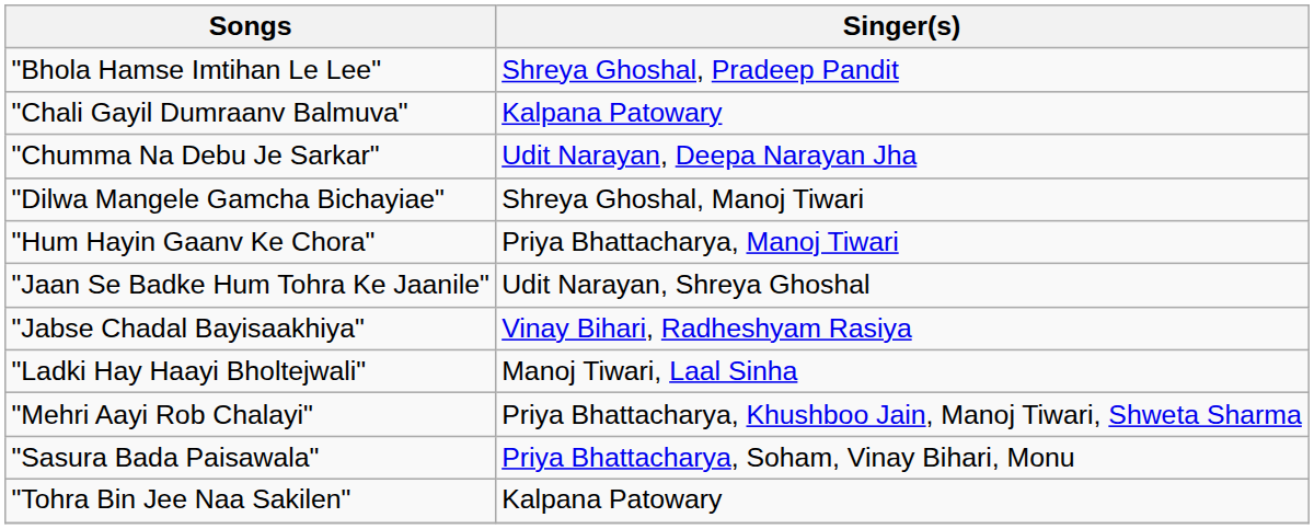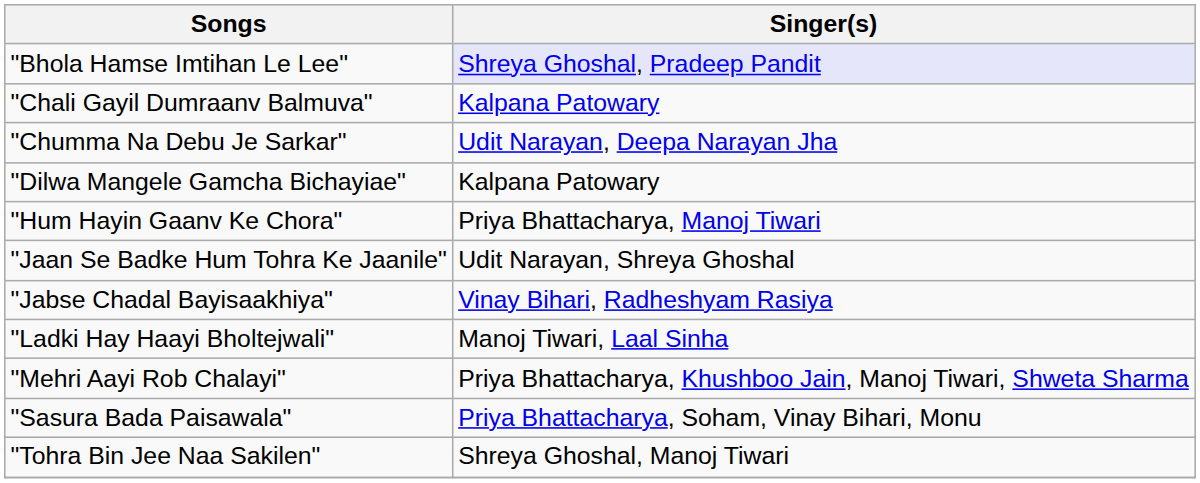 <table class = wikitable>
 <tr>
 <th>Songs</th>
 <th>Singer(s)</th>
 </tr>
 <tr>
 <td>"Bhola Hamse Imtihan Le Lee"</td>
-<td><a href='#'>Shreya Ghoshal</a>, <a href='#'>Pradeep Pandit</a></td>
+<td style="background: lavender;"><a href='#'>Shreya Ghoshal</a>, <a href='#'>Pradeep Pandit</a></td>
 </tr>
 <tr>
 <td>"Chali Gayil Dumraanv Balmuva"</td>
 <td><a href='#'>Kalpana Patowary</a></td>
 </tr>
 <tr>
 <td>"Chumma Na Debu Je Sarkar"</td>
 <td><a href='#'>Udit Narayan</a>, <a href='#'>Deepa Narayan Jha</a></td>
 </tr>
 <tr>
 <td>"Dilwa Mangele Gamcha Bichayiae"</td>
-<td>Shreya Ghoshal, Manoj Tiwari</td>
+<td>Kalpana Patowary</td>
 </tr>
 <tr>
 <td>"Hum Hayin Gaanv Ke Chora"</td>
 <td>Priya Bhattacharya, <a href='#'>Manoj Tiwari</a></td>
 </tr>
 <tr>
 <td>"Jaan Se Badke Hum Tohra Ke Jaanile"</td>
 <td>Udit Narayan, Shreya Ghoshal</td>
 </tr>
 <tr>
 <td>"Jabse Chadal Bayisaakhiya"</td>
 <td><a href='#'>Vinay Bihari</a>, <a href='#'>Radheshyam Rasiya</a></td>
 </tr>
 <tr>
 <td>"Ladki Hay Haayi Bholtejwali"</td>
 <td>Manoj Tiwari, <a href='#'>Laal Sinha</a></td>
 </tr>
 <tr>
 <td>"Mehri Aayi Rob Chalayi"</td>
 <td>Priya Bhattacharya, <a href='#'>Khushboo Jain</a>, Manoj Tiwari, <a href='#'>Shweta Sharma</a></td>
 </tr>
 <tr>
 <td>"Sasura Bada Paisawala"</td>
 <td><a href='#'>Priya Bhattacharya</a>, Soham, Vinay Bihari, Monu</td>
 </tr>
 <tr>
 <td>"Tohra Bin Jee Naa Sakilen"</td>
-<td>Kalpana Patowary</td>
+<td>Shreya Ghoshal, Manoj Tiwari</td>
 </tr>
 <tr>
 </tr>
 </table>
